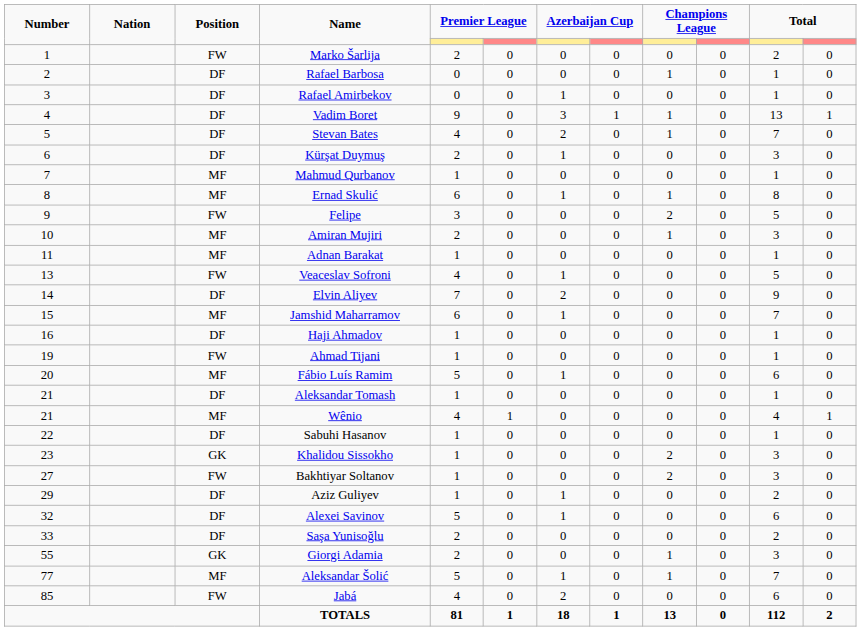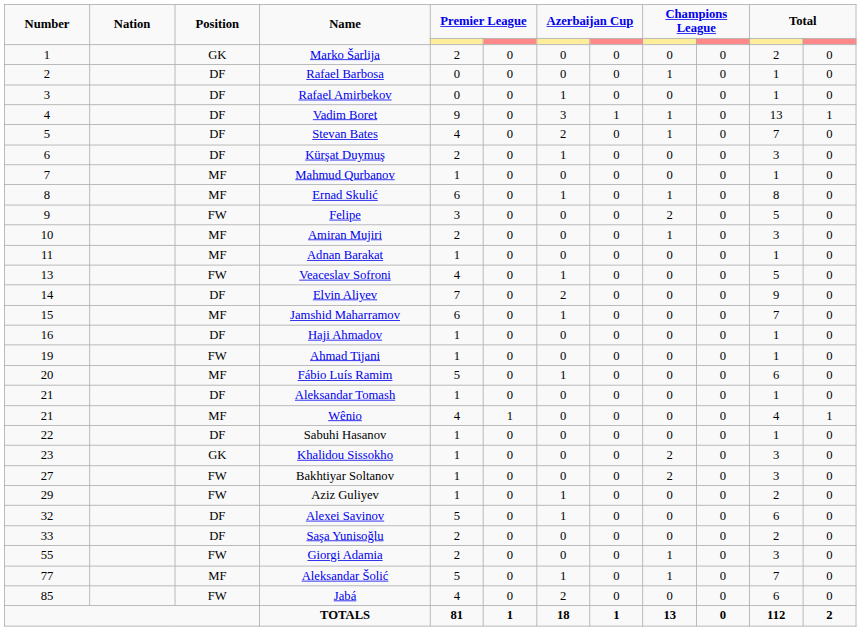 <table class="wikitable" style="font-size: 100%; text-align: center;">
 <tr>
 <td rowspan="2" width="10%" align="center"><strong>Number</strong></td>
 <td rowspan="2" width="10%" align="center"><strong>Nation</strong></td>
 <td rowspan="2" width="10%" align="center"><strong>Position</strong></td>
 <td rowspan="2" width="20%" align="center"><strong>Name</strong></td>
 <td colspan="2" align="center"><strong><a href='#'>Premier League</a></strong></td>
 <td colspan="2" align="center"><strong><a href='#'>Azerbaijan Cup</a></strong></td>
 <td colspan="2" align="center"><strong><a href='#'>Champions League</a></strong></td>
 <td colspan="2" align="center"><strong>Total</strong></td>
 </tr>
 <tr>
 <th width=60 style="background: #FFEE99"></th>
 <th width=60 style="background: #FF8888"></th>
 <th width=60 style="background: #FFEE99"></th>
 <th width=60 style="background: #FF8888"></th>
 <th width=60 style="background: #FFEE99"></th>
 <th width=60 style="background: #FF8888"></th>
 <th width=60 style="background: #FFEE99"></th>
 <th width=60 style="background: #FF8888"></th>
 </tr>
 <tr>
 <td>1</td>
 <td></td>
-<td>FW</td>
+<td>GK</td>
 <td><a href='#'>Marko Šarlija</a></td>
 <td>2</td>
 <td>0</td>
 <td>0</td>
 <td>0</td>
 <td>0</td>
 <td>0</td>
 <td>2</td>
 <td>0</td>
 </tr>
 <tr>
 <td>2</td>
 <td></td>
 <td>DF</td>
 <td><a href='#'>Rafael Barbosa</a></td>
 <td>0</td>
 <td>0</td>
 <td>0</td>
 <td>0</td>
 <td>1</td>
 <td>0</td>
 <td>1</td>
 <td>0</td>
 </tr>
 <tr>
 <td>3</td>
 <td></td>
 <td>DF</td>
 <td><a href='#'>Rafael Amirbekov</a></td>
 <td>0</td>
 <td>0</td>
 <td>1</td>
 <td>0</td>
 <td>0</td>
 <td>0</td>
 <td>1</td>
 <td>0</td>
 </tr>
 <tr>
 <td>4</td>
 <td></td>
 <td>DF</td>
 <td><a href='#'>Vadim Boret</a></td>
 <td>9</td>
 <td>0</td>
 <td>3</td>
 <td>1</td>
 <td>1</td>
 <td>0</td>
 <td>13</td>
 <td>1</td>
 </tr>
 <tr>
 <td>5</td>
 <td></td>
 <td>DF</td>
 <td><a href='#'>Stevan Bates</a></td>
 <td>4</td>
 <td>0</td>
 <td>2</td>
 <td>0</td>
 <td>1</td>
 <td>0</td>
 <td>7</td>
 <td>0</td>
 </tr>
 <tr>
 <td>6</td>
 <td></td>
 <td>DF</td>
 <td><a href='#'>Kürşat Duymuş</a></td>
 <td>2</td>
 <td>0</td>
 <td>1</td>
 <td>0</td>
 <td>0</td>
 <td>0</td>
 <td>3</td>
 <td>0</td>
 </tr>
 <tr>
 <td>7</td>
 <td></td>
 <td>MF</td>
 <td><a href='#'>Mahmud Qurbanov</a></td>
 <td>1</td>
 <td>0</td>
 <td>0</td>
 <td>0</td>
 <td>0</td>
 <td>0</td>
 <td>1</td>
 <td>0</td>
 </tr>
 <tr>
 <td>8</td>
 <td></td>
 <td>MF</td>
 <td><a href='#'>Ernad Skulić</a></td>
 <td>6</td>
 <td>0</td>
 <td>1</td>
 <td>0</td>
 <td>1</td>
 <td>0</td>
 <td>8</td>
 <td>0</td>
 </tr>
 <tr>
 <td>9</td>
 <td></td>
 <td>FW</td>
 <td><a href='#'>Felipe</a></td>
 <td>3</td>
 <td>0</td>
 <td>0</td>
 <td>0</td>
 <td>2</td>
 <td>0</td>
 <td>5</td>
 <td>0</td>
 </tr>
 <tr>
 <td>10</td>
 <td></td>
 <td>MF</td>
 <td><a href='#'>Amiran Mujiri</a></td>
 <td>2</td>
 <td>0</td>
 <td>0</td>
 <td>0</td>
 <td>1</td>
 <td>0</td>
 <td>3</td>
 <td>0</td>
 </tr>
 <tr>
 <td>11</td>
 <td></td>
 <td>MF</td>
 <td><a href='#'>Adnan Barakat</a></td>
 <td>1</td>
 <td>0</td>
 <td>0</td>
 <td>0</td>
 <td>0</td>
 <td>0</td>
 <td>1</td>
 <td>0</td>
 </tr>
 <tr>
 <td>13</td>
 <td></td>
 <td>FW</td>
 <td><a href='#'>Veaceslav Sofroni</a></td>
 <td>4</td>
 <td>0</td>
 <td>1</td>
 <td>0</td>
 <td>0</td>
 <td>0</td>
 <td>5</td>
 <td>0</td>
 </tr>
 <tr>
 <td>14</td>
 <td></td>
 <td>DF</td>
 <td><a href='#'>Elvin Aliyev</a></td>
 <td>7</td>
 <td>0</td>
 <td>2</td>
 <td>0</td>
 <td>0</td>
 <td>0</td>
 <td>9</td>
 <td>0</td>
 </tr>
 <tr>
 <td>15</td>
 <td></td>
 <td>MF</td>
 <td><a href='#'>Jamshid Maharramov</a></td>
 <td>6</td>
 <td>0</td>
 <td>1</td>
 <td>0</td>
 <td>0</td>
 <td>0</td>
 <td>7</td>
 <td>0</td>
 </tr>
 <tr>
 <td>16</td>
 <td></td>
 <td>DF</td>
 <td><a href='#'>Haji Ahmadov</a></td>
 <td>1</td>
 <td>0</td>
 <td>0</td>
 <td>0</td>
 <td>0</td>
 <td>0</td>
 <td>1</td>
 <td>0</td>
 </tr>
 <tr>
 <td>19</td>
 <td></td>
 <td>FW</td>
 <td><a href='#'>Ahmad Tijani</a></td>
 <td>1</td>
 <td>0</td>
 <td>0</td>
 <td>0</td>
 <td>0</td>
 <td>0</td>
 <td>1</td>
 <td>0</td>
 </tr>
 <tr>
 <td>20</td>
 <td></td>
 <td>MF</td>
 <td><a href='#'>Fábio Luís Ramim</a></td>
 <td>5</td>
 <td>0</td>
 <td>1</td>
 <td>0</td>
 <td>0</td>
 <td>0</td>
 <td>6</td>
 <td>0</td>
 </tr>
 <tr>
 <td>21</td>
 <td></td>
 <td>DF</td>
 <td><a href='#'>Aleksandar Tomash</a></td>
 <td>1</td>
 <td>0</td>
 <td>0</td>
 <td>0</td>
 <td>0</td>
 <td>0</td>
 <td>1</td>
 <td>0</td>
 </tr>
 <tr>
 <td>21</td>
 <td></td>
 <td>MF</td>
 <td><a href='#'>Wênio</a></td>
 <td>4</td>
 <td>1</td>
 <td>0</td>
 <td>0</td>
 <td>0</td>
 <td>0</td>
 <td>4</td>
 <td>1</td>
 </tr>
 <tr>
 <td>22</td>
 <td></td>
 <td>DF</td>
 <td>Sabuhi Hasanov</td>
 <td>1</td>
 <td>0</td>
 <td>0</td>
 <td>0</td>
 <td>0</td>
 <td>0</td>
 <td>1</td>
 <td>0</td>
 </tr>
 <tr>
 <td>23</td>
 <td></td>
 <td>GK</td>
 <td><a href='#'>Khalidou Sissokho</a></td>
 <td>1</td>
 <td>0</td>
 <td>0</td>
 <td>0</td>
 <td>2</td>
 <td>0</td>
 <td>3</td>
 <td>0</td>
 </tr>
 <tr>
 <td>27</td>
 <td></td>
 <td>FW</td>
 <td>Bakhtiyar Soltanov</td>
 <td>1</td>
 <td>0</td>
 <td>0</td>
 <td>0</td>
 <td>2</td>
 <td>0</td>
 <td>3</td>
 <td>0</td>
 </tr>
 <tr>
 <td>29</td>
 <td></td>
-<td>DF</td>
+<td>FW</td>
 <td>Aziz Guliyev</td>
 <td>1</td>
 <td>0</td>
 <td>1</td>
 <td>0</td>
 <td>0</td>
 <td>0</td>
 <td>2</td>
 <td>0</td>
 </tr>
 <tr>
 <td>32</td>
 <td></td>
 <td>DF</td>
 <td><a href='#'>Alexei Savinov</a></td>
 <td>5</td>
 <td>0</td>
 <td>1</td>
 <td>0</td>
 <td>0</td>
 <td>0</td>
 <td>6</td>
 <td>0</td>
 </tr>
 <tr>
 <td>33</td>
 <td></td>
 <td>DF</td>
 <td><a href='#'>Saşa Yunisoğlu</a></td>
 <td>2</td>
 <td>0</td>
 <td>0</td>
 <td>0</td>
 <td>0</td>
 <td>0</td>
 <td>2</td>
 <td>0</td>
 </tr>
 <tr>
 <td>55</td>
 <td></td>
-<td>GK</td>
+<td>FW</td>
 <td><a href='#'>Giorgi Adamia</a></td>
 <td>2</td>
 <td>0</td>
 <td>0</td>
 <td>0</td>
 <td>1</td>
 <td>0</td>
 <td>3</td>
 <td>0</td>
 </tr>
 <tr>
 <td>77</td>
 <td></td>
 <td>MF</td>
 <td><a href='#'>Aleksandar Šolić</a></td>
 <td>5</td>
 <td>0</td>
 <td>1</td>
 <td>0</td>
 <td>1</td>
 <td>0</td>
 <td>7</td>
 <td>0</td>
 </tr>
 <tr>
 <td>85</td>
 <td></td>
 <td>FW</td>
 <td><a href='#'>Jabá</a></td>
 <td>4</td>
 <td>0</td>
 <td>2</td>
 <td>0</td>
 <td>0</td>
 <td>0</td>
 <td>6</td>
 <td>0</td>
 </tr>
 <tr>
 <td colspan="3"></td>
 <td><strong>TOTALS</strong></td>
 <td><strong>81</strong></td>
 <td><strong>1</strong></td>
 <td><strong>18</strong></td>
 <td><strong>1</strong></td>
 <td><strong>13</strong></td>
 <td><strong>0</strong></td>
 <td><strong>112</strong></td>
 <td><strong>2</strong></td>
 </tr>
 </table>
